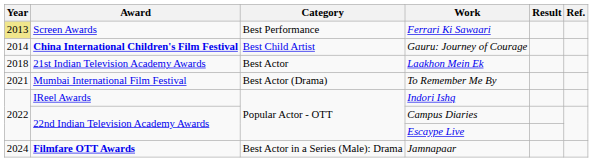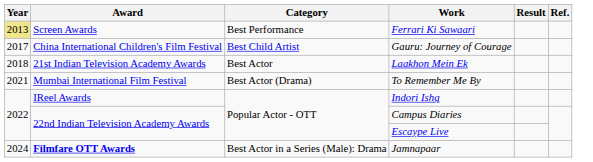 <table class="wikitable">
 <tr>
 <th>Year</th>
 <th>Award</th>
 <th>Category</th>
 <th>Work</th>
 <th>Result</th>
 <th>Ref.</th>
 </tr>
 <tr>
 <td style="background: khaki;">2013</td>
 <td><a href='#'>Screen Awards</a></td>
 <td>Best Performance</td>
 <td><em><a href='#'>Ferrari Ki Sawaari</a></em></td>
 <td></td>
 <td></td>
 </tr>
 <tr>
-<td>2014</td>
-<td><strong><a href='#'>China International Children's Film Festival</a></strong></td>
+<td>2017</td>
+<td><a href='#'>China International Children's Film Festival</a></td>
 <td><a href='#'>Best Child Artist</a></td>
 <td><em>Gauru: Journey of Courage</em></td>
 <td></td>
 <td></td>
 </tr>
 <tr>
 <td>2018</td>
 <td><a href='#'>21st Indian Television Academy Awards</a></td>
 <td>Best Actor</td>
 <td><em><a href='#'>Laakhon Mein Ek</a></em></td>
 <td></td>
 <td></td>
 </tr>
 <tr>
 <td>2021</td>
 <td><a href='#'>Mumbai International Film Festival</a></td>
 <td>Best Actor (Drama)</td>
 <td><em>To Remember Me By</em></td>
 <td></td>
 <td></td>
 </tr>
 <tr>
 <td rowspan="3">2022</td>
 <td><a href='#'>IReel Awards</a></td>
 <td rowspan="3">Popular Actor - OTT</td>
 <td><em><a href='#'>Indori Ishq</a></em></td>
 <td></td>
 <td></td>
 </tr>
 <tr>
 <td rowspan="2"><a href='#'>22nd Indian Television Academy Awards</a></td>
 <td><em>Campus Diaries</em></td>
 <td></td>
 <td rowspan="2"></td>
 </tr>
 <tr>
 <td><em><a href='#'>Escaype Live</a></em></td>
 <td></td>
 </tr>
 <tr>
 <td>2024</td>
 <td><strong><a href='#'>Filmfare OTT Awards</a></strong></td>
 <td>Best Actor in a Series (Male): Drama</td>
 <td><em>Jamnapaar</em></td>
 <td></td>
 <td></td>
 </tr>
 </table>
